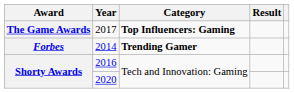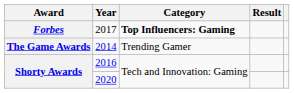 <table class="wikitable plainrowheaders">
 <tr>
 <th scope="col">Award</th>
 <th scope="col">Year</th>
 <th scope="col">Category</th>
 <th scope="col">Result</th>
 <th scope="col" class="unsortable"></th>
 </tr>
 <tr>
-<th scope="row"><a href='#'>The Game Awards</a></th>
+<th scope="row"><em><a href='#'>Forbes</a></em></th>
 <td>2017</td>
 <td><strong>Top Influencers: Gaming</strong></td>
 <td></td>
 <td style="text-align:center;"></td>
 </tr>
 <tr>
-<th scope="row"><em><a href='#'>Forbes</a></em></th>
+<th scope="row"><a href='#'>The Game Awards</a></th>
 <td><a href='#'>2014</a></td>
-<td><strong>Trending Gamer</strong></td>
+<td>Trending Gamer</td>
 <td></td>
 <td style="text-align:center;"></td>
 </tr>
 <tr>
 <th scope="row" rowspan="2"><a href='#'>Shorty Awards</a></th>
 <td><a href='#'>2016</a></td>
 <td rowspan="2">Tech and Innovation: Gaming</td>
 <td></td>
 <td style="text-align:center;"></td>
 </tr>
 <tr>
 <td><a href='#'>2020</a></td>
 <td></td>
 <td style="text-align:center;"></td>
 </tr>
 </table>
